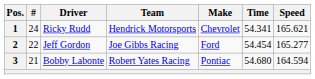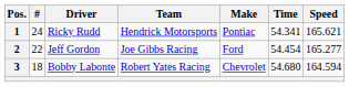 <table class="wikitable" style="font-size:95%">
 <tr>
 <th>Pos.</th>
 <th>#</th>
 <th>Driver</th>
 <th>Team</th>
 <th>Make</th>
 <th>Time</th>
 <th>Speed</th>
 </tr>
 <tr>
 <th>1</th>
 <td>24</td>
 <td><a href='#'>Ricky Rudd</a></td>
 <td><a href='#'>Hendrick Motorsports</a></td>
-<td><a href='#'>Chevrolet</a></td>
+<td><a href='#'>Pontiac</a></td>
 <td>54.341</td>
 <td>165.621</td>
 </tr>
 <tr>
 <th>2</th>
 <td>22</td>
 <td><a href='#'>Jeff Gordon</a></td>
 <td><a href='#'>Joe Gibbs Racing</a></td>
 <td><a href='#'>Ford</a></td>
 <td>54.454</td>
 <td>165.277</td>
 </tr>
 <tr>
 <th>3</th>
-<td>21</td>
+<td>18</td>
 <td><a href='#'>Bobby Labonte</a></td>
 <td><a href='#'>Robert Yates Racing</a></td>
-<td><a href='#'>Pontiac</a></td>
+<td><a href='#'>Chevrolet</a></td>
 <td>54.680</td>
 <td>164.594</td>
 </tr>
 <tr>
 <th colspan="7"></th>
 </tr>
 </table>
